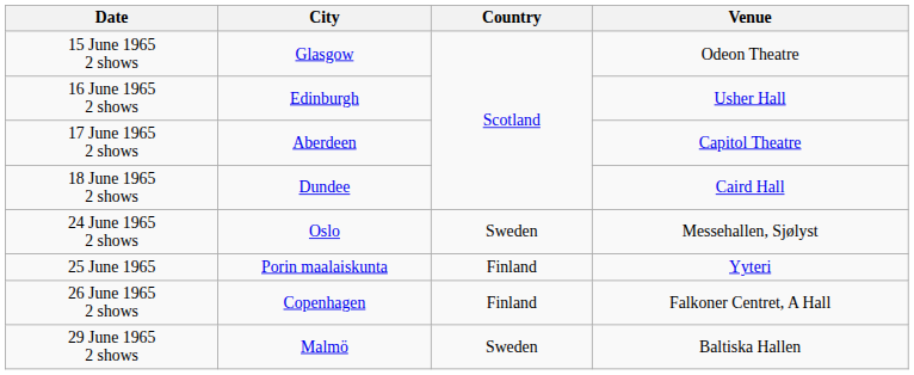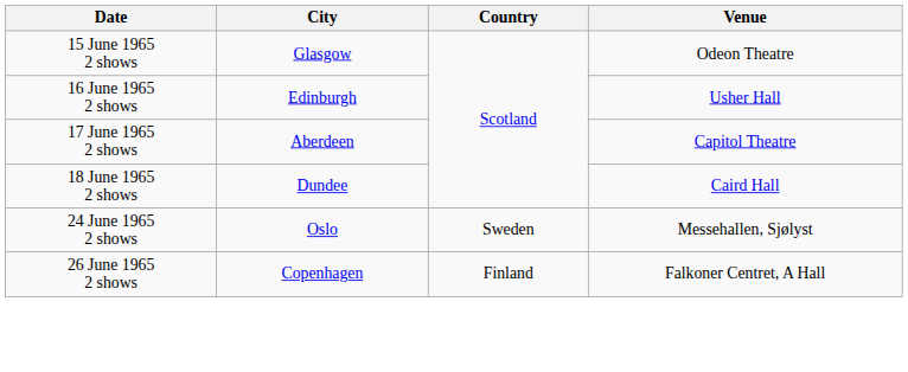 <table class="wikitable" style="text-align:center;">
 <tr>
 <th style="width:200px;">Date</th>
 <th style="width:200px;">City</th>
 <th style="width:150px;">Country</th>
 <th style="width:300px;">Venue</th>
 </tr>
 <tr>
 <td>15 June 1965<br>2 shows</td>
 <td><a href='#'>Glasgow</a></td>
 <td rowspan="4"><a href='#'>Scotland</a></td>
 <td>Odeon Theatre</td>
 </tr>
 <tr>
 <td>16 June 1965<br>2 shows</td>
 <td><a href='#'>Edinburgh</a></td>
 <td><a href='#'>Usher Hall</a></td>
 </tr>
 <tr>
 <td>17 June 1965<br>2 shows</td>
 <td><a href='#'>Aberdeen</a></td>
 <td><a href='#'>Capitol Theatre</a></td>
 </tr>
 <tr>
 <td>18 June 1965<br>2 shows</td>
 <td><a href='#'>Dundee</a></td>
 <td><a href='#'>Caird Hall</a></td>
 </tr>
 <tr>
 <td>24 June 1965<br>2 shows</td>
 <td><a href='#'>Oslo</a></td>
 <td>Sweden</td>
 <td>Messehallen, Sjølyst</td>
 </tr>
 <tr>
-<td>25 June 1965</td>
-<td><a href='#'>Porin maalaiskunta</a></td>
-<td>Finland</td>
-<td><a href='#'>Yyteri</a></td>
-</tr>
-<tr>
 <td>26 June 1965<br>2 shows</td>
 <td><a href='#'>Copenhagen</a></td>
 <td>Finland</td>
 <td>Falkoner Centret, A Hall</td>
 </tr>
-<tr>
-<td>29 June 1965<br>2 shows</td>
-<td><a href='#'>Malmö</a></td>
-<td>Sweden</td>
-<td>Baltiska Hallen</td>
-</tr>
 </table>
